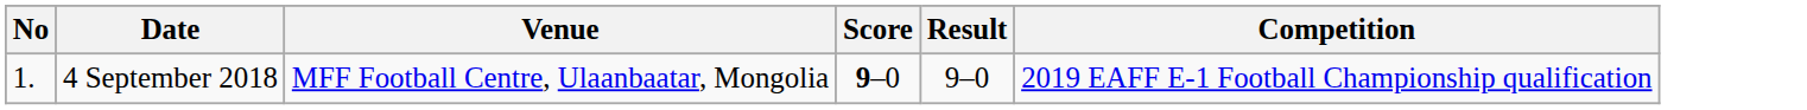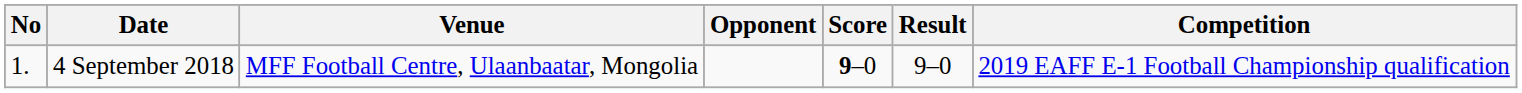 <table class="wikitable" style="font-size:85%;">
 <tr>
 <th>No</th>
 <th>Date</th>
 <th>Venue</th>
+<th>Opponent</th>
 <th>Score</th>
 <th>Result</th>
 <th>Competition</th>
 </tr>
 <tr>
 <td>1.</td>
 <td>4 September 2018</td>
 <td><a href='#'>MFF Football Centre</a>, <a href='#'>Ulaanbaatar</a>, Mongolia</td>
+<td></td>
 <td align=center><strong>9</strong>–0</td>
 <td align=center>9–0</td>
 <td><a href='#'>2019 EAFF E-1 Football Championship  qualification</a></td>
 </tr>
 </table>
